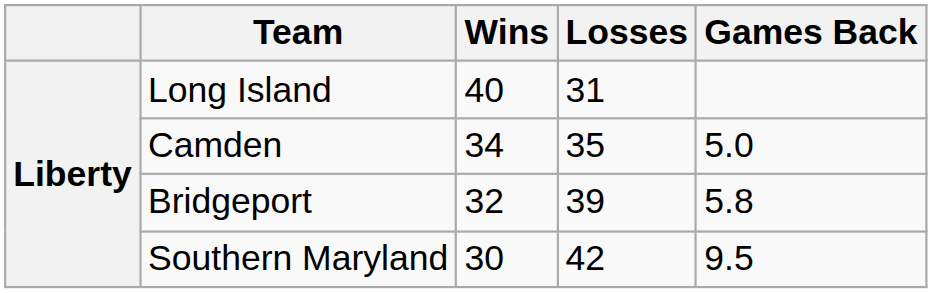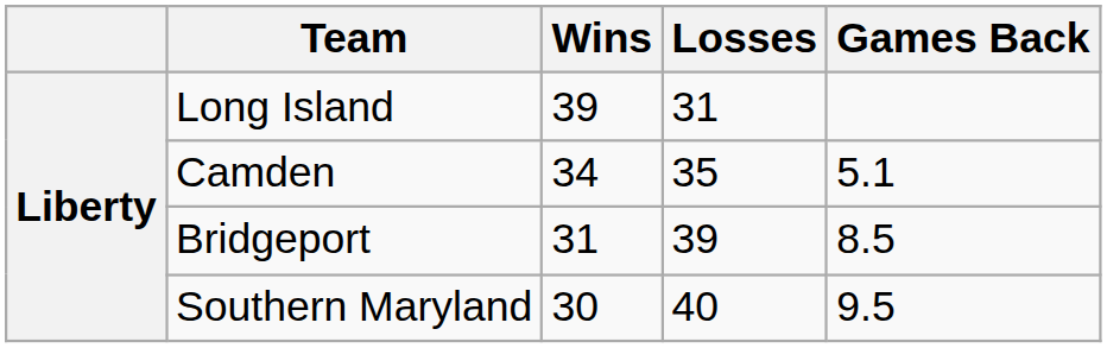 <table class="wikitable">
 <tr>
 <th></th>
 <th>Team</th>
 <th>Wins</th>
 <th>Losses</th>
 <th>Games Back</th>
 </tr>
 <tr>
 <th rowspan="4">Liberty</th>
 <td>Long Island</td>
-<td>40</td>
+<td>39</td>
 <td>31</td>
 <td> </td>
 </tr>
 <tr>
 <td>Camden</td>
 <td>34</td>
 <td>35</td>
-<td>5.0</td>
+<td>5.1</td>
 </tr>
 <tr>
 <td>Bridgeport</td>
-<td>32</td>
+<td>31</td>
 <td>39</td>
-<td>5.8</td>
+<td>8.5</td>
 </tr>
 <tr>
 <td>Southern Maryland</td>
 <td>30</td>
-<td>42</td>
+<td>40</td>
 <td>9.5</td>
 </tr>
 </table>
